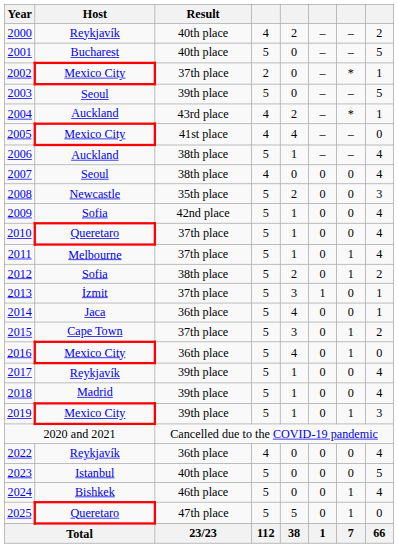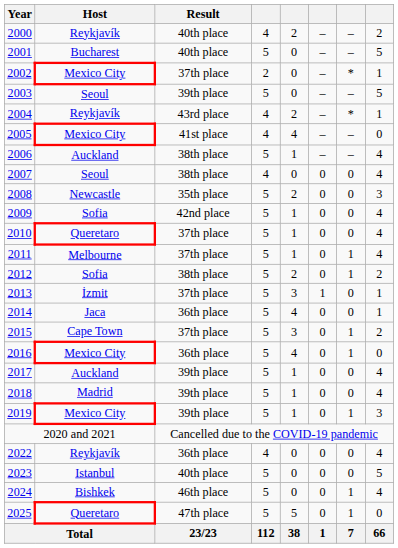 <table class="wikitable" style="text-align:center">
 <tr>
 <th width=30>Year</th>
 <th width=150>Host</th>
 <th width=120>Result</th>
 <th width=30></th>
 <th width=30></th>
 <th width=30></th>
 <th width=30></th>
 <th width=30></th>
 </tr>
 <tr>
 <td><a href='#'>2000</a></td>
 <td> <a href='#'>Reykjavík</a></td>
 <td>40th place<br></td>
 <td>4</td>
 <td>2</td>
 <td>–</td>
 <td>–</td>
 <td>2</td>
 </tr>
 <tr>
 <td><a href='#'>2001</a></td>
 <td> <a href='#'>Bucharest</a></td>
 <td>40th place<br></td>
 <td>5</td>
 <td>0</td>
 <td>–</td>
 <td>–</td>
 <td>5</td>
 </tr>
 <tr>
 <td><a href='#'>2002</a></td>
 <td style="border: 3px solid red;"> <a href='#'>Mexico City</a></td>
 <td>37th place<br></td>
 <td>2</td>
 <td>0</td>
 <td>–</td>
 <td>*</td>
 <td>1</td>
 </tr>
 <tr>
 <td><a href='#'>2003</a></td>
 <td> <a href='#'>Seoul</a></td>
 <td>39th place<br></td>
 <td>5</td>
 <td>0</td>
 <td>–</td>
 <td>–</td>
 <td>5</td>
 </tr>
 <tr>
 <td><a href='#'>2004</a></td>
-<td> <a href='#'>Auckland</a></td>
+<td> <a href='#'>Reykjavík</a></td>
 <td>43rd place<br></td>
 <td>4</td>
 <td>2</td>
 <td>–</td>
 <td>*</td>
 <td>1</td>
 </tr>
 <tr>
 <td><a href='#'>2005</a></td>
 <td style="border: 3px solid red;"> <a href='#'>Mexico City</a></td>
 <td>41st place<br></td>
 <td>4</td>
 <td>4</td>
 <td>–</td>
 <td>–</td>
 <td>0</td>
 </tr>
 <tr>
 <td><a href='#'>2006</a></td>
 <td> <a href='#'>Auckland</a></td>
 <td>38th place<br></td>
 <td>5</td>
 <td>1</td>
 <td>–</td>
 <td>–</td>
 <td>4</td>
 </tr>
 <tr>
 <td><a href='#'>2007</a></td>
 <td> <a href='#'>Seoul</a></td>
 <td>38th place<br></td>
 <td>4</td>
 <td>0</td>
 <td>0</td>
 <td>0</td>
 <td>4</td>
 </tr>
 <tr>
 <td><a href='#'>2008</a></td>
 <td> <a href='#'>Newcastle</a></td>
 <td>35th place<br></td>
 <td>5</td>
 <td>2</td>
 <td>0</td>
 <td>0</td>
 <td>3</td>
 </tr>
 <tr>
 <td><a href='#'>2009</a></td>
 <td> <a href='#'>Sofia</a></td>
 <td>42nd place<br></td>
 <td>5</td>
 <td>1</td>
 <td>0</td>
 <td>0</td>
 <td>4</td>
 </tr>
 <tr>
 <td><a href='#'>2010</a></td>
 <td style="border: 3px solid red;"> <a href='#'>Queretaro</a></td>
 <td>37th place<br></td>
 <td>5</td>
 <td>1</td>
 <td>0</td>
 <td>0</td>
 <td>4</td>
 </tr>
 <tr>
 <td><a href='#'>2011</a></td>
 <td> <a href='#'>Melbourne</a></td>
 <td>37th place<br></td>
 <td>5</td>
 <td>1</td>
 <td>0</td>
 <td>1</td>
 <td>4</td>
 </tr>
 <tr>
 <td><a href='#'>2012</a></td>
 <td> <a href='#'>Sofia</a></td>
 <td>38th place<br></td>
 <td>5</td>
 <td>2</td>
 <td>0</td>
 <td>1</td>
 <td>2</td>
 </tr>
 <tr>
 <td><a href='#'>2013</a></td>
 <td> <a href='#'>İzmit</a></td>
 <td>37th place<br></td>
 <td>5</td>
 <td>3</td>
 <td>1</td>
 <td>0</td>
 <td>1</td>
 </tr>
 <tr>
 <td><a href='#'>2014</a></td>
 <td> <a href='#'>Jaca</a></td>
 <td>36th place<br></td>
 <td>5</td>
 <td>4</td>
 <td>0</td>
 <td>0</td>
 <td>1</td>
 </tr>
 <tr>
 <td><a href='#'>2015</a></td>
 <td> <a href='#'>Cape Town</a></td>
 <td>37th place<br></td>
 <td>5</td>
 <td>3</td>
 <td>0</td>
 <td>1</td>
 <td>2</td>
 </tr>
 <tr>
 <td><a href='#'>2016</a></td>
 <td style="border: 3px solid red;"> <a href='#'>Mexico City</a></td>
 <td>36th place<br></td>
 <td>5</td>
 <td>4</td>
 <td>0</td>
 <td>1</td>
 <td>0</td>
 </tr>
 <tr>
 <td><a href='#'>2017</a></td>
-<td> <a href='#'>Reykjavík</a></td>
+<td> <a href='#'>Auckland</a></td>
 <td>39th place<br></td>
 <td>5</td>
 <td>1</td>
 <td>0</td>
 <td>0</td>
 <td>4</td>
 </tr>
 <tr>
 <td><a href='#'>2018</a></td>
 <td> <a href='#'>Madrid</a></td>
 <td>39th place<br></td>
 <td>5</td>
 <td>1</td>
 <td>0</td>
 <td>0</td>
 <td>4</td>
 </tr>
 <tr>
 <td><a href='#'>2019</a></td>
 <td style="border: 3px solid red;"> <a href='#'>Mexico City</a></td>
 <td>39th place<br></td>
 <td>5</td>
 <td>1</td>
 <td>0</td>
 <td>1</td>
 <td>3</td>
 </tr>
 <tr>
 <td colspan=2>2020 and 2021</td>
 <td colspan=6>Cancelled due to the <a href='#'>COVID-19 pandemic</a></td>
 </tr>
 <tr>
 <td><a href='#'>2022</a></td>
 <td> <a href='#'>Reykjavík</a></td>
 <td>36th place<br></td>
 <td>4</td>
 <td>0</td>
 <td>0</td>
 <td>0</td>
 <td>4</td>
 </tr>
 <tr>
 <td><a href='#'>2023</a></td>
 <td> <a href='#'>Istanbul</a></td>
 <td>40th place<br></td>
 <td>5</td>
 <td>0</td>
 <td>0</td>
 <td>0</td>
 <td>5</td>
 </tr>
 <tr>
 <td><a href='#'>2024</a></td>
 <td> <a href='#'>Bishkek</a></td>
 <td>46th place<br></td>
 <td>5</td>
 <td>0</td>
 <td>0</td>
 <td>1</td>
 <td>4</td>
 </tr>
 <tr>
 <td><a href='#'>2025</a></td>
 <td style="border: 3px solid red;"> <a href='#'>Queretaro</a></td>
 <td>47th place<br></td>
 <td>5</td>
 <td>5</td>
 <td>0</td>
 <td>1</td>
 <td>0</td>
 </tr>
 <tr>
 <th colspan=2>Total</th>
 <th>23/23</th>
 <th>112</th>
 <th>38</th>
 <th>1</th>
 <th>7</th>
 <th>66</th>
 </tr>
 </table>
